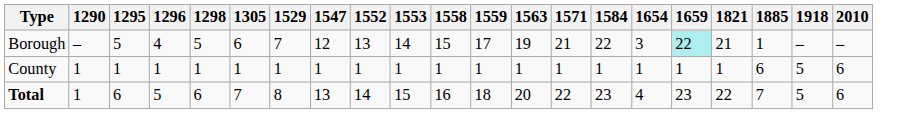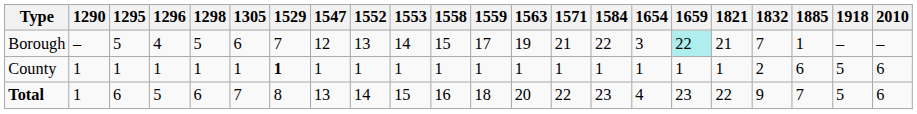 <table class="wikitable">
 <tr>
 <th>Type</th>
 <th>1290</th>
 <th>1295</th>
 <th>1296</th>
 <th>1298</th>
 <th>1305</th>
 <th>1529</th>
 <th>1547</th>
 <th>1552</th>
 <th>1553</th>
 <th>1558</th>
 <th>1559</th>
 <th>1563</th>
 <th>1571</th>
 <th>1584</th>
 <th>1654</th>
 <th>1659</th>
 <th>1821</th>
+<th>1832</th>
 <th>1885</th>
 <th>1918</th>
 <th>2010</th>
 </tr>
 <tr>
 <td>Borough</td>
 <td>–</td>
 <td>5</td>
 <td>4</td>
 <td>5</td>
 <td>6</td>
 <td>7</td>
 <td>12</td>
 <td>13</td>
 <td>14</td>
 <td>15</td>
 <td>17</td>
 <td>19</td>
 <td>21</td>
 <td>22</td>
 <td>3</td>
 <td style="background: paleturquoise;">22</td>
 <td>21</td>
+<td>7</td>
 <td>1</td>
 <td>–</td>
 <td>–</td>
 </tr>
 <tr>
 <td>County</td>
 <td>1</td>
 <td>1</td>
 <td>1</td>
 <td>1</td>
 <td>1</td>
+<td><strong>1</strong></td>
 <td>1</td>
 <td>1</td>
 <td>1</td>
 <td>1</td>
 <td>1</td>
 <td>1</td>
 <td>1</td>
 <td>1</td>
 <td>1</td>
 <td>1</td>
 <td>1</td>
-<td>1</td>
+<td>2</td>
 <td>6</td>
 <td>5</td>
 <td>6</td>
 </tr>
 <tr>
 <td><strong>Total</strong></td>
 <td>1</td>
 <td>6</td>
 <td>5</td>
 <td>6</td>
 <td>7</td>
 <td>8</td>
 <td>13</td>
 <td>14</td>
 <td>15</td>
 <td>16</td>
 <td>18</td>
 <td>20</td>
 <td>22</td>
 <td>23</td>
 <td>4</td>
 <td>23</td>
 <td>22</td>
+<td>9</td>
 <td>7</td>
 <td>5</td>
 <td>6</td>
 </tr>
 </table>
